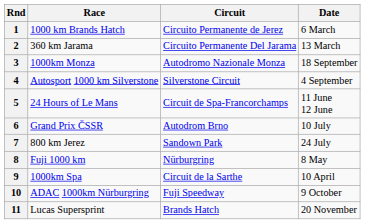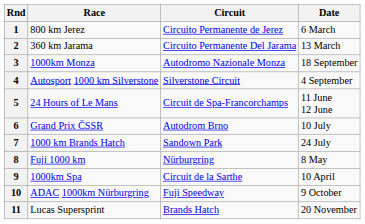 <table class="wikitable" style="font-size: 90%;">
 <tr>
 <th>Rnd</th>
 <th>Race</th>
 <th>Circuit</th>
 <th>Date</th>
 </tr>
 <tr>
 <th>1</th>
-<td> <a href='#'>1000 km Brands Hatch</a></td>
+<td> 800 km Jerez</td>
 <td><a href='#'>Circuito Permanente de Jerez</a></td>
 <td>6 March</td>
 </tr>
 <tr>
 <th>2</th>
 <td> 360 km Jarama</td>
 <td><a href='#'>Circuito Permanente Del Jarama</a></td>
 <td>13 March</td>
 </tr>
 <tr>
 <th>3</th>
 <td> <a href='#'>1000km Monza</a></td>
 <td><a href='#'>Autodromo Nazionale Monza</a></td>
 <td>18 September</td>
 </tr>
 <tr>
 <th>4</th>
 <td> <a href='#'>Autosport</a> <a href='#'>1000 km Silverstone</a></td>
 <td><a href='#'>Silverstone Circuit</a></td>
 <td>4 September</td>
 </tr>
 <tr>
 <th>5</th>
 <td> <a href='#'>24 Hours of Le Mans</a></td>
 <td><a href='#'>Circuit de Spa-Francorchamps</a></td>
 <td>11 June<br>12 June</td>
 </tr>
 <tr>
 <th>6</th>
 <td> <a href='#'>Grand Prix ČSSR</a></td>
 <td><a href='#'>Autodrom Brno</a></td>
 <td>10 July</td>
 </tr>
 <tr>
 <th>7</th>
-<td> 800 km Jerez</td>
+<td> <a href='#'>1000 km Brands Hatch</a></td>
 <td><a href='#'>Sandown Park</a></td>
 <td>24 July</td>
 </tr>
 <tr>
 <th>8</th>
 <td> <a href='#'>Fuji 1000 km</a></td>
 <td><a href='#'>Nürburgring</a></td>
 <td>8 May</td>
 </tr>
 <tr>
 <th>9</th>
 <td> <a href='#'>1000km Spa</a></td>
 <td><a href='#'>Circuit de la Sarthe</a></td>
 <td>10 April</td>
 </tr>
 <tr>
 <th>10</th>
 <td> <a href='#'>ADAC</a> <a href='#'>1000km Nürburgring</a></td>
 <td><a href='#'>Fuji Speedway</a></td>
 <td>9 October</td>
 </tr>
 <tr>
 <th>11</th>
 <td> Lucas Supersprint</td>
 <td><a href='#'>Brands Hatch</a></td>
 <td>20 November</td>
 </tr>
 </table>
